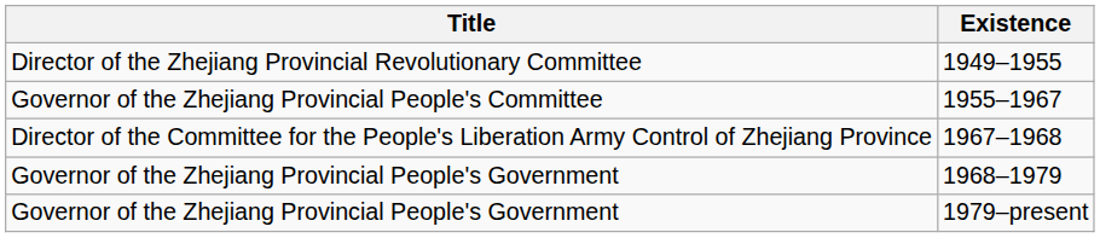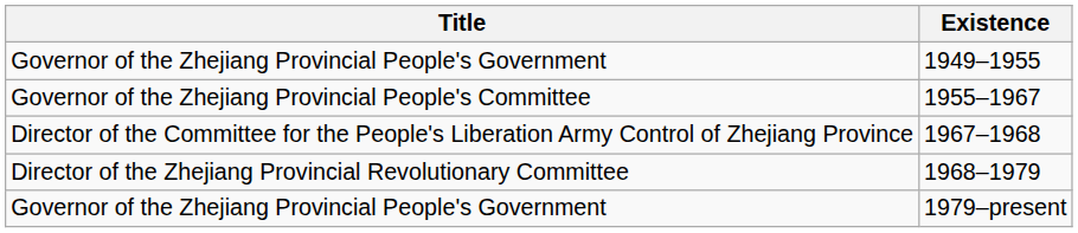 <table class="wikitable" border="1">
 <tr>
 <th>Title</th>
 <th>Existence</th>
 </tr>
 <tr>
-<td>Director of the Zhejiang Provincial Revolutionary Committee</td>
+<td>Governor of the Zhejiang Provincial People's Government</td>
 <td>1949–1955</td>
 </tr>
 <tr>
 <td>Governor of the Zhejiang Provincial People's Committee</td>
 <td>1955–1967</td>
 </tr>
 <tr>
 <td>Director of the Committee for the People's Liberation Army Control of Zhejiang Province</td>
 <td>1967–1968</td>
 </tr>
 <tr>
-<td>Governor of the Zhejiang Provincial People's Government</td>
+<td>Director of the Zhejiang Provincial Revolutionary Committee</td>
 <td>1968–1979</td>
 </tr>
 <tr>
 <td>Governor of the Zhejiang Provincial People's Government</td>
 <td>1979–present</td>
 </tr>
 </table>
